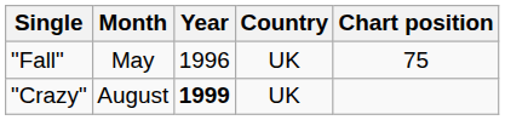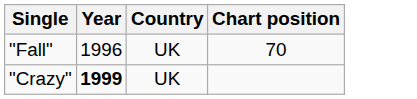 <table class="wikitable">
 <tr>
 <th align="left">Single</th>
-<th align="left">Month</th>
 <th align="left">Year</th>
 <th align="left">Country</th>
 <th style="text-align:center;">Chart position</th>
 </tr>
 <tr>
 <td align="left">"Fall"</td>
-<td style="text-align:center;">May</td>
 <td style="text-align:center;">1996</td>
 <td style="text-align:center;">UK</td>
-<td style="text-align:center;">75</td>
+<td style="text-align:center;">70</td>
 </tr>
 <tr>
 <td align="left">"Crazy"</td>
-<td style="text-align:center;">August</td>
 <td style="text-align:center;"><strong>1999</strong></td>
 <td style="text-align:center;">UK</td>
 <td style="text-align:center;"></td>
 </tr>
 </table>
